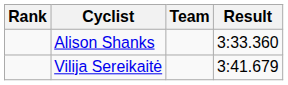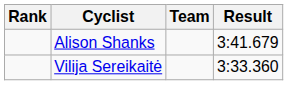 <table class="wikitable sortable" style="text-align:center;">
 <tr>
 <th>Rank</th>
 <th class="unsortable">Cyclist</th>
 <th>Team</th>
 <th>Result</th>
 </tr>
 <tr>
 <td></td>
 <td align="left"><a href='#'>Alison Shanks</a></td>
 <td align="left"></td>
-<td>3:33.360</td>
+<td>3:41.679</td>
 </tr>
 <tr>
 <td></td>
 <td align="left"><a href='#'>Vilija Sereikaitė</a></td>
 <td align="left"></td>
-<td>3:41.679</td>
+<td>3:33.360</td>
 </tr>
 </table>
